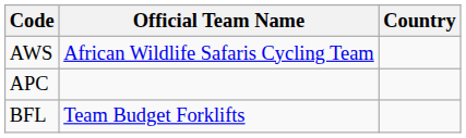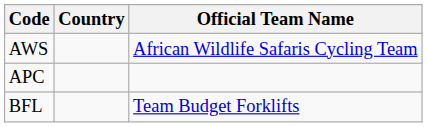 <table class="wikitable">
 <tr style="background:#ccccff;">
 <th>Code</th>
+<th>Country</th>
 <th>Official Team Name</th>
-<th>Country</th>
 </tr>
 <tr>
 <td>AWS</td>
+<td></td>
 <td><a href='#'>African Wildlife Safaris Cycling Team</a></td>
-<td></td>
 </tr>
 <tr>
 <td>APC</td>
 <td></td>
 <td></td>
 </tr>
 <tr>
 <td>BFL</td>
+<td></td>
 <td><a href='#'>Team Budget Forklifts</a></td>
-<td></td>
 </tr>
 </table>
